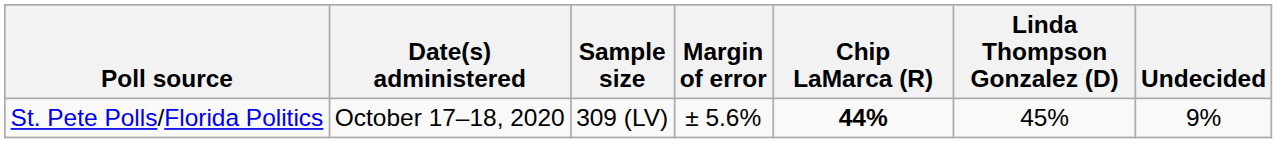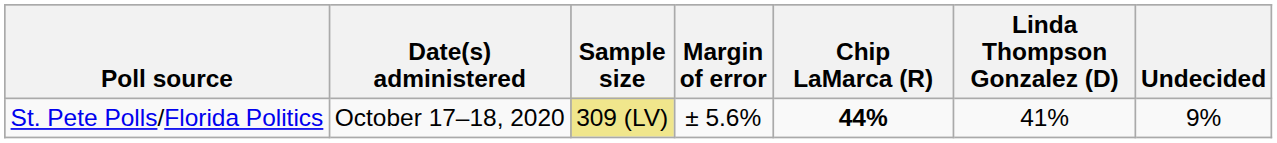 <table class="wikitable" style="font-size:90%;text-align:center;">
 <tr valign=bottom>
 <th>Poll source</th>
 <th>Date(s)<br>administered</th>
 <th>Sample<br>size</th>
 <th>Margin<br>of error</th>
 <th style="width:100px;">Chip<br>LaMarca (R)</th>
 <th style="width:100px;">Linda Thompson<br>Gonzalez (D)</th>
 <th>Undecided</th>
 </tr>
 <tr>
 <td style="text-align:left;"><a href='#'>St. Pete Polls</a>/<a href='#'>Florida Politics</a></td>
 <td>October 17–18, 2020</td>
-<td>309 (LV)</td>
+<td style="background: khaki;">309 (LV)</td>
 <td>± 5.6%</td>
 <td><strong>44%</strong></td>
-<td>45%</td>
+<td>41%</td>
 <td>9%</td>
 </tr>
 </table>
